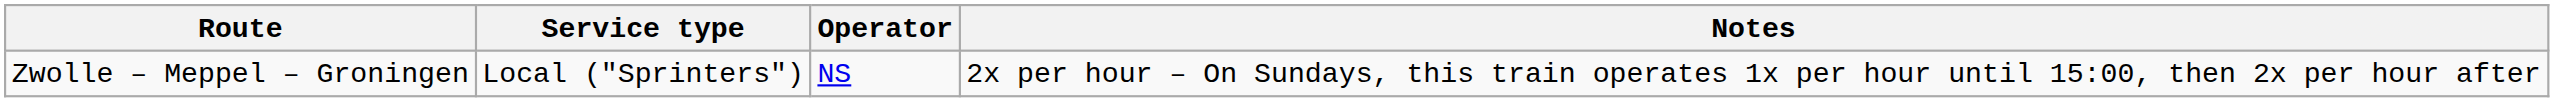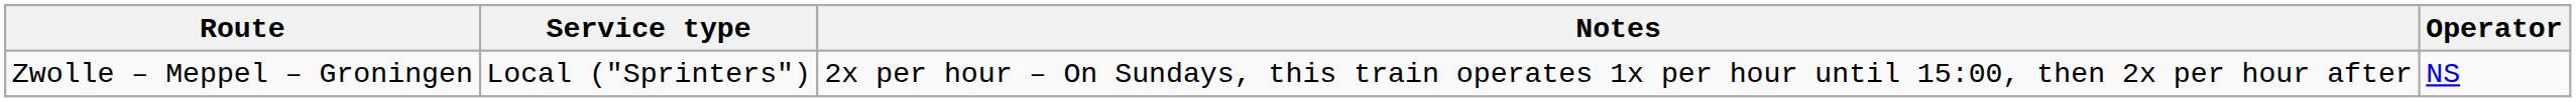 <table class="wikitable">
 <tr>
 <th>Route</th>
 <th>Service type</th>
+<th>Notes</th>
 <th>Operator</th>
-<th>Notes</th>
 </tr>
 <tr>
 <td>Zwolle – Meppel – Groningen</td>
 <td>Local ("Sprinters")</td>
+<td>2x per hour – On Sundays, this train operates 1x per hour until 15:00, then 2x per hour after</td>
 <td><a href='#'>NS</a></td>
-<td>2x per hour – On Sundays, this train operates 1x per hour until 15:00, then 2x per hour after</td>
 </tr>
 </table>
